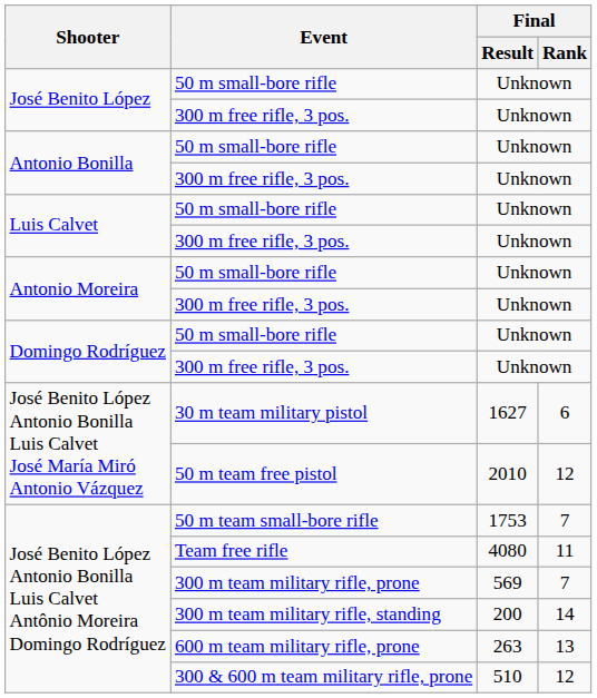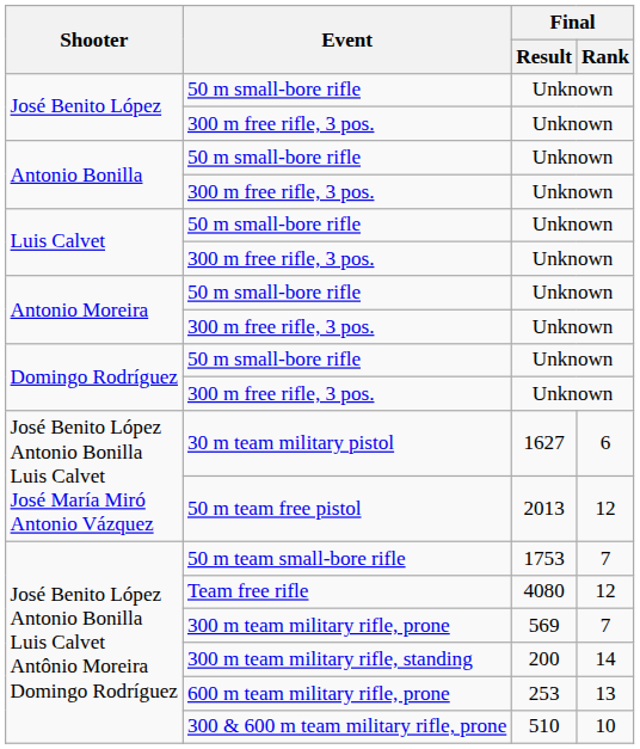 <table class=wikitable style="font-size:90%">
 <tr>
 <th rowspan=2>Shooter</th>
 <th rowspan=2>Event</th>
 <th colspan=2>Final</th>
 </tr>
 <tr>
 <th>Result</th>
 <th>Rank</th>
 </tr>
 <tr>
 <td rowspan=2><a href='#'>José Benito López</a></td>
 <td><a href='#'>50 m small-bore rifle</a></td>
 <td align=center colspan=2>Unknown</td>
 </tr>
 <tr>
 <td><a href='#'>300 m free rifle, 3 pos.</a></td>
 <td align=center colspan=2>Unknown</td>
 </tr>
 <tr>
 <td rowspan=2><a href='#'>Antonio Bonilla</a></td>
 <td><a href='#'>50 m small-bore rifle</a></td>
 <td align=center colspan=2>Unknown</td>
 </tr>
 <tr>
 <td><a href='#'>300 m free rifle, 3 pos.</a></td>
 <td align=center colspan=2>Unknown</td>
 </tr>
 <tr>
 <td rowspan=2><a href='#'>Luis Calvet</a></td>
 <td><a href='#'>50 m small-bore rifle</a></td>
 <td align=center colspan=2>Unknown</td>
 </tr>
 <tr>
 <td><a href='#'>300 m free rifle, 3 pos.</a></td>
 <td align=center colspan=2>Unknown</td>
 </tr>
 <tr>
 <td rowspan=2><a href='#'>Antonio Moreira</a></td>
 <td><a href='#'>50 m small-bore rifle</a></td>
 <td align=center colspan=2>Unknown</td>
 </tr>
 <tr>
 <td><a href='#'>300 m free rifle, 3 pos.</a></td>
 <td align=center colspan=2>Unknown</td>
 </tr>
 <tr>
 <td rowspan=2><a href='#'>Domingo Rodríguez</a></td>
 <td><a href='#'>50 m small-bore rifle</a></td>
 <td align=center colspan=2>Unknown</td>
 </tr>
 <tr>
 <td><a href='#'>300 m free rifle, 3 pos.</a></td>
 <td align=center colspan=2>Unknown</td>
 </tr>
 <tr>
 <td rowspan=2>José Benito López <br> Antonio Bonilla <br> Luis Calvet <br> <a href='#'>José María Miró</a> <br> <a href='#'>Antonio Vázquez</a></td>
 <td><a href='#'>30 m team military pistol</a></td>
 <td align=center>1627</td>
 <td align=center>6</td>
 </tr>
 <tr>
 <td><a href='#'>50 m team free pistol</a></td>
-<td align=center>2010</td>
+<td align=center>2013</td>
 <td align=center>12</td>
 </tr>
 <tr>
 <td rowspan=6>José Benito López <br> Antonio Bonilla <br> Luis Calvet <br> Antônio Moreira <br> Domingo Rodríguez</td>
 <td><a href='#'>50 m team small-bore rifle</a></td>
 <td align=center>1753</td>
 <td align=center>7</td>
 </tr>
 <tr>
 <td><a href='#'>Team free rifle</a></td>
 <td align=center>4080</td>
-<td align=center>11</td>
+<td align=center>12</td>
 </tr>
 <tr>
 <td><a href='#'>300 m team military rifle, prone</a></td>
 <td align=center>569</td>
 <td align=center>7</td>
 </tr>
 <tr>
 <td><a href='#'>300 m team military rifle, standing</a></td>
 <td align=center>200</td>
 <td align=center>14</td>
 </tr>
 <tr>
 <td><a href='#'>600 m team military rifle, prone</a></td>
-<td align=center>263</td>
+<td align=center>253</td>
 <td align=center>13</td>
 </tr>
 <tr>
 <td><a href='#'>300 & 600 m team military rifle, prone</a></td>
 <td align=center>510</td>
-<td align=center>12</td>
+<td align=center>10</td>
 </tr>
 </table>
